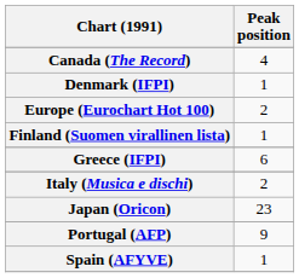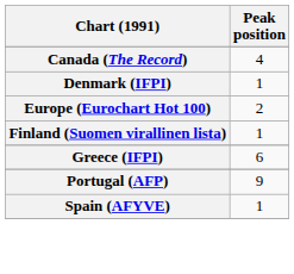 <table class="wikitable sortable plainrowheaders" style="text-align:center">
 <tr>
 <th>Chart (1991)</th>
 <th>Peak<br>position</th>
 </tr>
 <tr>
 </tr>
 <tr>
 </tr>
 <tr>
 </tr>
 <tr>
 </tr>
 <tr>
 <th scope="row">Canada (<a href='#'><em>The Record</em></a>)</th>
 <td>4</td>
 </tr>
 <tr>
 <th scope="row">Denmark (<a href='#'>IFPI</a>)</th>
 <td>1</td>
 </tr>
 <tr>
 <th scope="row">Europe (<a href='#'>Eurochart Hot 100</a>)</th>
 <td>2</td>
 </tr>
 <tr>
 <th scope="row">Finland (<a href='#'>Suomen virallinen lista</a>)</th>
 <td>1</td>
 </tr>
 <tr>
 </tr>
 <tr>
 </tr>
 <tr>
 <th scope="row">Greece (<a href='#'>IFPI</a>)</th>
 <td>6</td>
 </tr>
 <tr>
 </tr>
 <tr>
-<th scope="row">Italy (<em><a href='#'>Musica e dischi</a></em>)</th>
-<td>2</td>
-</tr>
-<tr>
-<th scope="row">Japan (<a href='#'>Oricon</a>)</th>
-<td>23</td>
-</tr>
-<tr>
 </tr>
 <tr>
 </tr>
 <tr>
 </tr>
 <tr>
 </tr>
 <tr>
 <th scope="row">Portugal (<a href='#'>AFP</a>)</th>
 <td>9</td>
 </tr>
 <tr>
 <th scope="row">Spain (<a href='#'>AFYVE</a>)</th>
 <td>1</td>
 </tr>
 <tr>
 </tr>
 <tr>
 </tr>
 <tr>
 </tr>
 <tr>
 </tr>
 <tr>
 </tr>
 </table>
